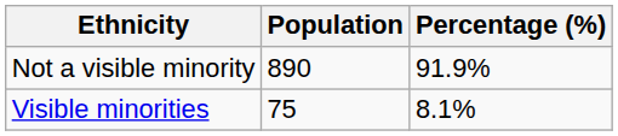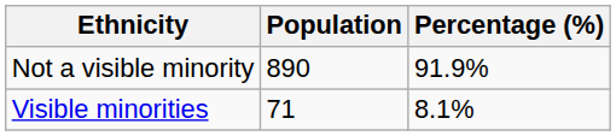 <table class="wikitable">
 <tr>
 <th>Ethnicity</th>
 <th>Population</th>
 <th>Percentage (%)</th>
 </tr>
 <tr>
 <td>Not a visible minority</td>
 <td>890</td>
 <td>91.9%</td>
 </tr>
 <tr>
 <td><a href='#'>Visible minorities</a></td>
-<td>75</td>
+<td>71</td>
 <td>8.1%</td>
 </tr>
 </table>
